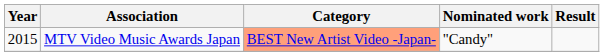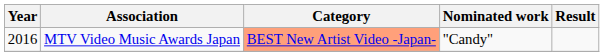 <table class="wikitable sortable">
 <tr>
 <th>Year</th>
 <th>Association</th>
 <th>Category</th>
 <th>Nominated work</th>
 <th>Result</th>
 </tr>
 <tr>
-<td rowspan="1">2015</td>
+<td rowspan="1">2016</td>
 <td><a href='#'>MTV Video Music Awards Japan</a></td>
 <td rowspan="1" style="background: lightsalmon;"><a href='#'>BEST New Artist Video -Japan-</a></td>
 <td rowspan="1">"Candy"</td>
 <td></td>
 </tr>
 <tr>
 </tr>
 </table>
